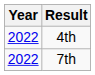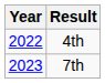 <table class="wikitable" style="text-align:center">
 <tr>
 <th>Year</th>
 <th>Result</th>
 </tr>
 <tr>
 <td><a href='#'>2022</a></td>
 <td>4th</td>
 </tr>
 <tr>
-<td><a href='#'>2022</a></td>
+<td><a href='#'>2023</a></td>
 <td>7th</td>
 </tr>
 </table>
